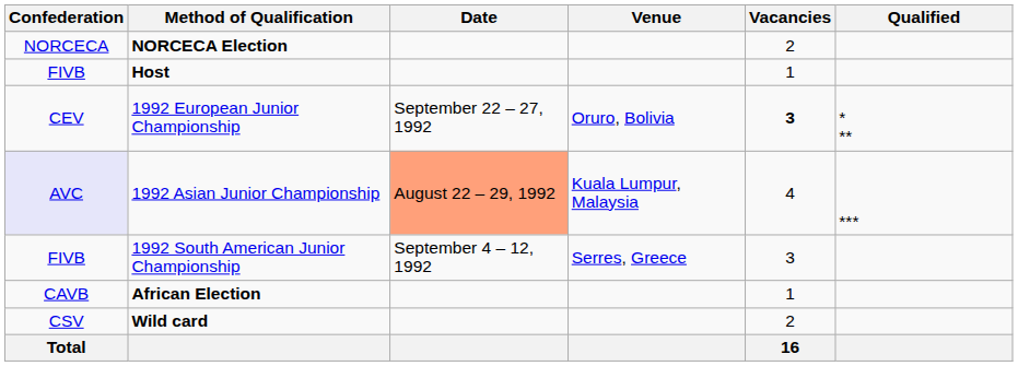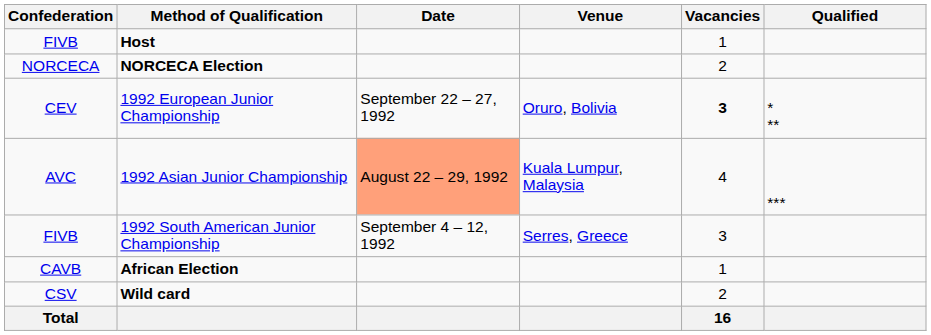 <table class="wikitable">
 <tr>
 <th width=50>Confederation</th>
 <th width=240>Method of Qualification</th>
 <th width=160>Date</th>
 <th width=160>Venue</th>
 <th width=60>Vacancies</th>
 <th width=160>Qualified</th>
 </tr>
 <tr>
+<td align=center><a href='#'>FIVB</a></td>
+<td><strong>Host</strong></td>
+<td></td>
+<td></td>
+<td style="text-align:center;">1</td>
+<td></td>
+</tr>
+<tr>
 <td align=center><a href='#'>NORCECA</a></td>
 <td><strong>NORCECA Election</strong></td>
 <td></td>
 <td></td>
 <td style="text-align:center;">2</td>
 <td><br></td>
-</tr>
-<tr>
-<td align=center><a href='#'>FIVB</a></td>
-<td><strong>Host</strong></td>
-<td></td>
-<td></td>
-<td style="text-align:center;">1</td>
-<td></td>
 </tr>
 <tr>
 <td align=center><a href='#'>CEV</a></td>
 <td><a href='#'>1992 European Junior Championship</a></td>
 <td>September 22 – 27, 1992</td>
 <td> <a href='#'>Oruro</a>, <a href='#'>Bolivia</a></td>
 <td style="text-align:center;"><strong>3</strong></td>
 <td><br>*<br>**</td>
 </tr>
 <tr>
-<td align=center style="background: lavender;"><a href='#'>AVC</a></td>
+<td align=center><a href='#'>AVC</a></td>
 <td><a href='#'>1992 Asian Junior Championship</a></td>
 <td style="background: lightsalmon;">August 22 – 29, 1992</td>
 <td> <a href='#'>Kuala Lumpur</a>, <a href='#'>Malaysia</a></td>
 <td style="text-align:center;">4</td>
 <td><br><br><br>***</td>
 </tr>
 <tr>
 <td align=center><a href='#'>FIVB</a></td>
 <td><a href='#'>1992 South American Junior Championship</a></td>
 <td>September 4 – 12, 1992</td>
 <td> <a href='#'>Serres</a>, <a href='#'>Greece</a></td>
 <td style="text-align:center;">3</td>
 <td><br><br></td>
 </tr>
 <tr>
 <td align=center><a href='#'>CAVB</a></td>
 <td><strong>African Election</strong></td>
 <td></td>
 <td></td>
 <td style="text-align:center;">1</td>
 <td></td>
 </tr>
 <tr>
 <td align=center><a href='#'>CSV</a></td>
 <td><strong>Wild card</strong></td>
 <td></td>
 <td></td>
 <td style="text-align:center;">2</td>
 <td><br></td>
 </tr>
 <tr>
 <th>Total</th>
 <th></th>
 <th></th>
 <th></th>
 <th>16</th>
 <th></th>
 </tr>
 </table>
